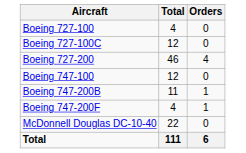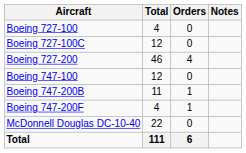 <table class="wikitable" style="margin:0.5em auto">
 <tr>
 <th>Aircraft</th>
 <th>Total</th>
 <th>Orders</th>
+<th>Notes</th>
 </tr>
 <tr>
 <td><a href='#'>Boeing 727-100</a></td>
 <td align="center">4</td>
 <td align="center">0</td>
+<td></td>
 </tr>
 <tr>
 <td><a href='#'>Boeing 727-100C</a></td>
 <td align="center">12</td>
 <td align="center">0</td>
+<td></td>
 </tr>
 <tr>
 <td><a href='#'>Boeing 727-200</a></td>
 <td align="center">46</td>
 <td align="center">4</td>
+<td></td>
 </tr>
 <tr>
 <td><a href='#'>Boeing 747-100</a></td>
 <td align="center">12</td>
 <td align="center">0</td>
+<td></td>
 </tr>
 <tr>
 <td><a href='#'>Boeing 747-200B</a></td>
 <td align="center">11</td>
 <td align="center">1</td>
+<td></td>
 </tr>
 <tr>
 <td><a href='#'>Boeing 747-200F</a></td>
 <td align="center">4</td>
 <td align="center">1</td>
+<td></td>
 </tr>
 <tr>
 <td><a href='#'>McDonnell Douglas DC-10-40</a></td>
 <td align="center">22</td>
 <td align="center">0</td>
+<td></td>
 </tr>
 <tr>
 <td><strong>Total</strong></td>
 <th>111</th>
 <th>6</th>
+<td></td>
 </tr>
 </table>
